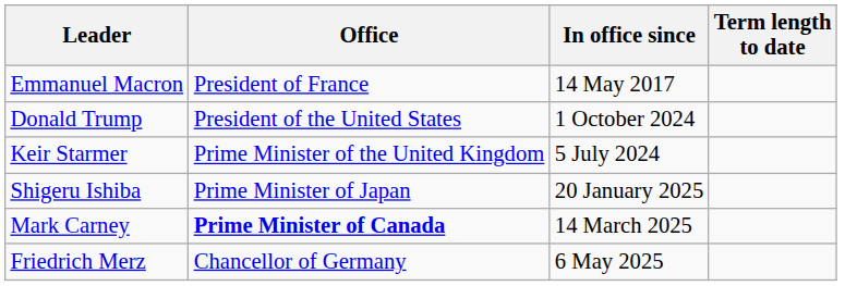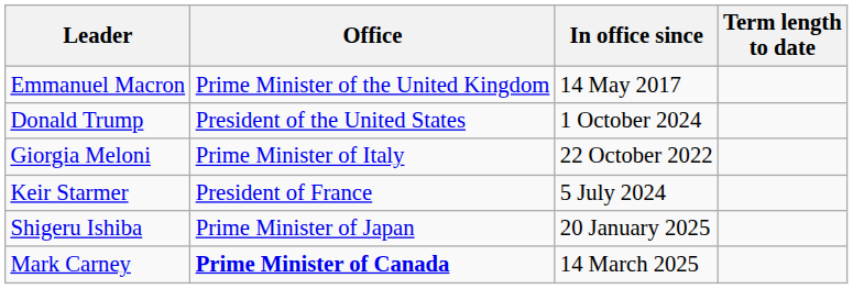 <table class="wikitable sortable">
 <tr>
 <th>Leader</th>
 <th>Office</th>
 <th>In office since</th>
 <th>Term length<br>to date</th>
 </tr>
 <tr>
 <td><a href='#'>Emmanuel Macron</a></td>
-<td> <a href='#'>President of France</a></td>
+<td> <a href='#'>Prime Minister of the United Kingdom</a></td>
 <td>14 May 2017</td>
 <td></td>
 </tr>
 <tr>
 <td><a href='#'>Donald Trump</a></td>
 <td> <a href='#'>President of the United States</a></td>
 <td>1 October 2024</td>
 <td></td>
 </tr>
 <tr>
+<td><a href='#'>Giorgia Meloni</a></td>
+<td> <a href='#'>Prime Minister of Italy</a></td>
+<td>22 October 2022</td>
+<td></td>
+</tr>
+<tr>
 <td><a href='#'>Keir Starmer</a></td>
-<td> <a href='#'>Prime Minister of the United Kingdom</a></td>
+<td> <a href='#'>President of France</a></td>
 <td>5 July 2024</td>
 <td></td>
 </tr>
 <tr>
 <td><a href='#'>Shigeru Ishiba</a></td>
 <td> <a href='#'>Prime Minister of Japan</a></td>
 <td>20 January 2025</td>
 <td></td>
 </tr>
 <tr>
 <td><a href='#'>Mark Carney</a></td>
 <td><strong> <a href='#'>Prime Minister of Canada</a></strong></td>
 <td>14 March 2025</td>
 <td></td>
 </tr>
-<tr>
-<td><a href='#'>Friedrich Merz</a></td>
-<td> <a href='#'>Chancellor of Germany</a></td>
-<td>6 May 2025</td>
-<td></td>
-</tr>
 </table>
